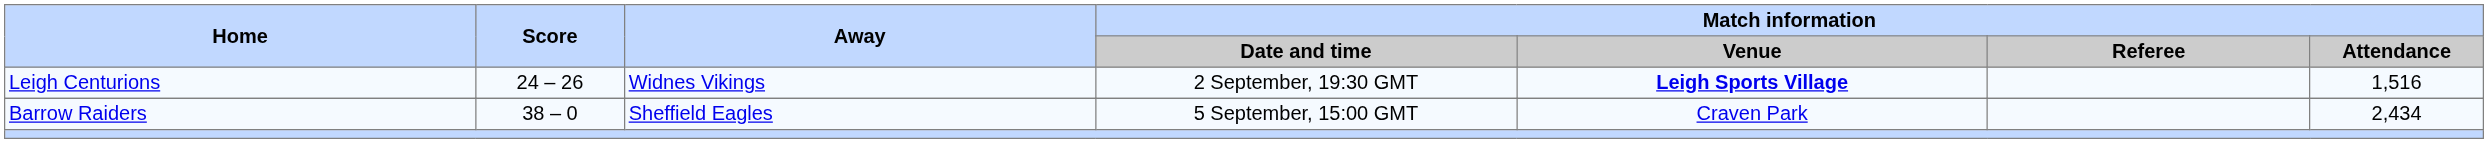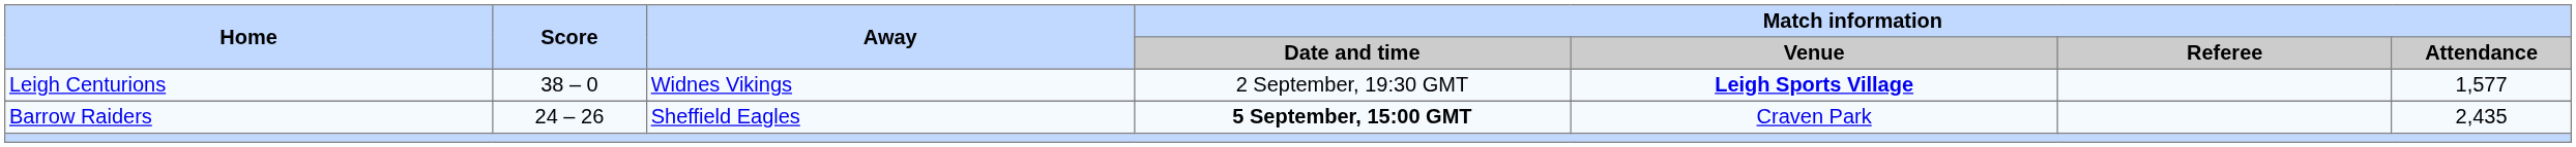 <table border=1 style="border-collapse:collapse; text-align:center;" cellpadding=3 cellspacing=0 width=100%>
 <tr bgcolor=#C1D8FF>
 <th rowspan=2 width=19%>Home</th>
 <th rowspan=2 width=6%>Score</th>
 <th rowspan=2 width=19%>Away</th>
 <th colspan=6>Match information</th>
 </tr>
 <tr bgcolor=#CCCCCC>
 <th width=17%>Date and time</th>
 <th width=19%>Venue</th>
 <th width=13%>Referee</th>
 <th width=7%>Attendance</th>
 </tr>
 <tr bgcolor=#F5FAFF>
 <td align=left> <a href='#'>Leigh Centurions</a></td>
-<td>24 – 26</td>
+<td>38 – 0</td>
 <td align=left> <a href='#'>Widnes Vikings</a></td>
 <td>2 September, 19:30 GMT</td>
 <td><strong><a href='#'>Leigh Sports Village</a></strong></td>
 <td></td>
-<td>1,516</td>
+<td>1,577</td>
 </tr>
 <tr bgcolor=#C1D8FF>
 </tr>
 <tr bgcolor=#F5FAFF>
 <td align=left> <a href='#'>Barrow Raiders</a></td>
-<td>38 – 0</td>
+<td>24 – 26</td>
 <td align=left> <a href='#'>Sheffield Eagles</a></td>
-<td>5 September, 15:00 GMT</td>
+<td><strong>5 September, 15:00 GMT</strong></td>
 <td><a href='#'>Craven Park</a></td>
 <td></td>
-<td>2,434</td>
+<td>2,435</td>
 </tr>
 <tr bgcolor=#C1D8FF>
 <th colspan="10"></th>
 </tr>
 </table>
